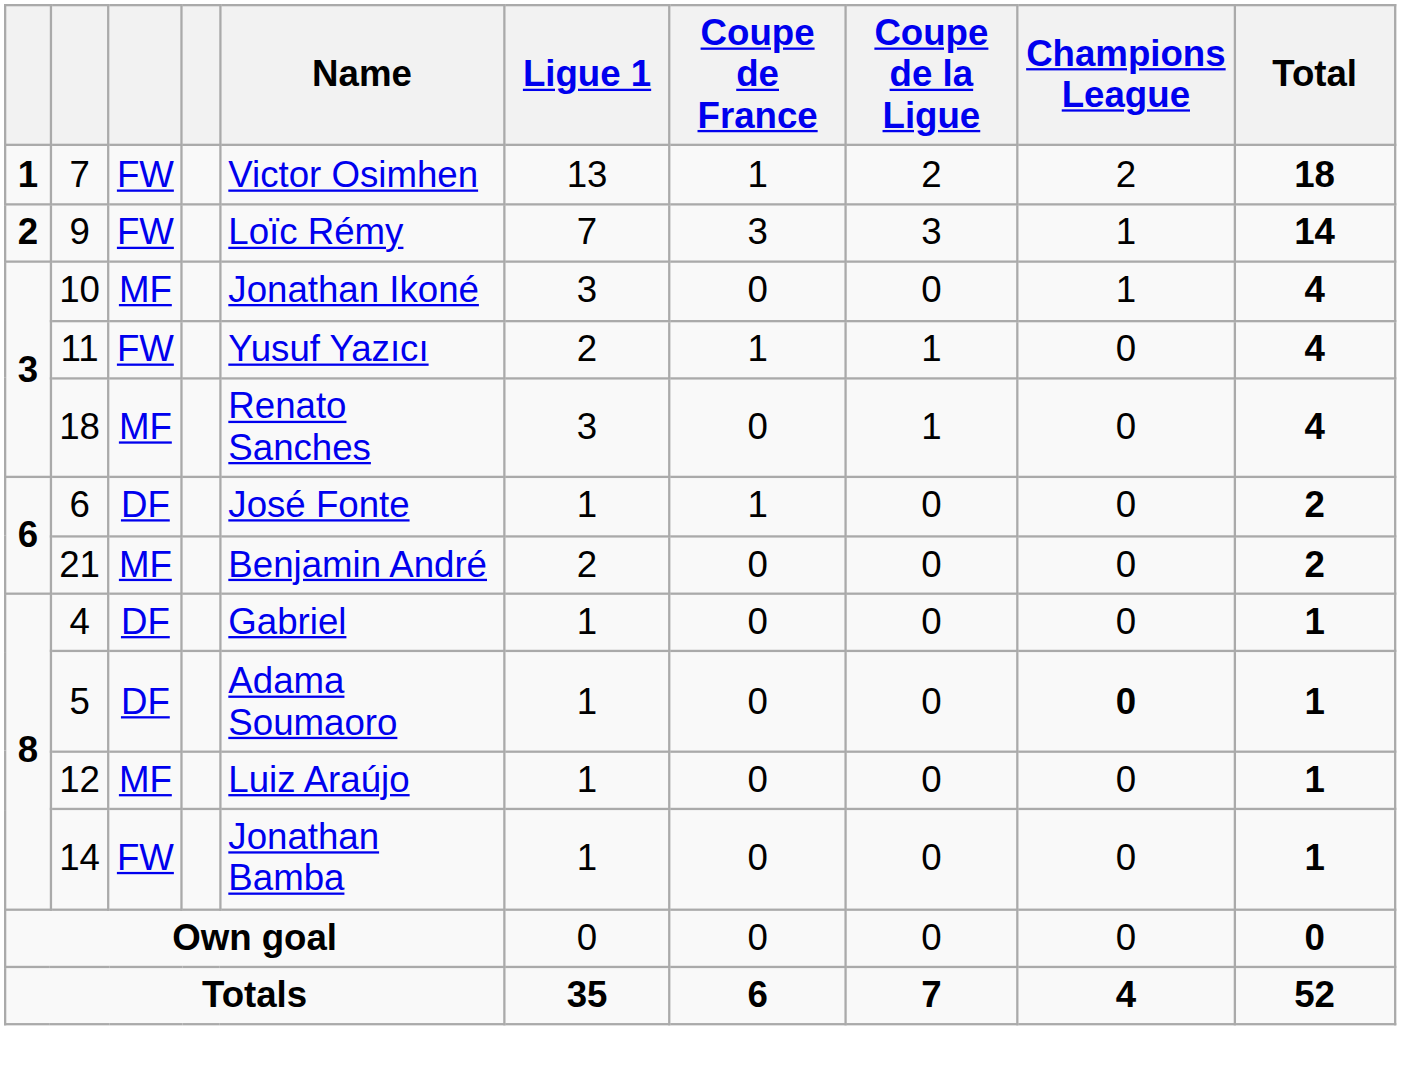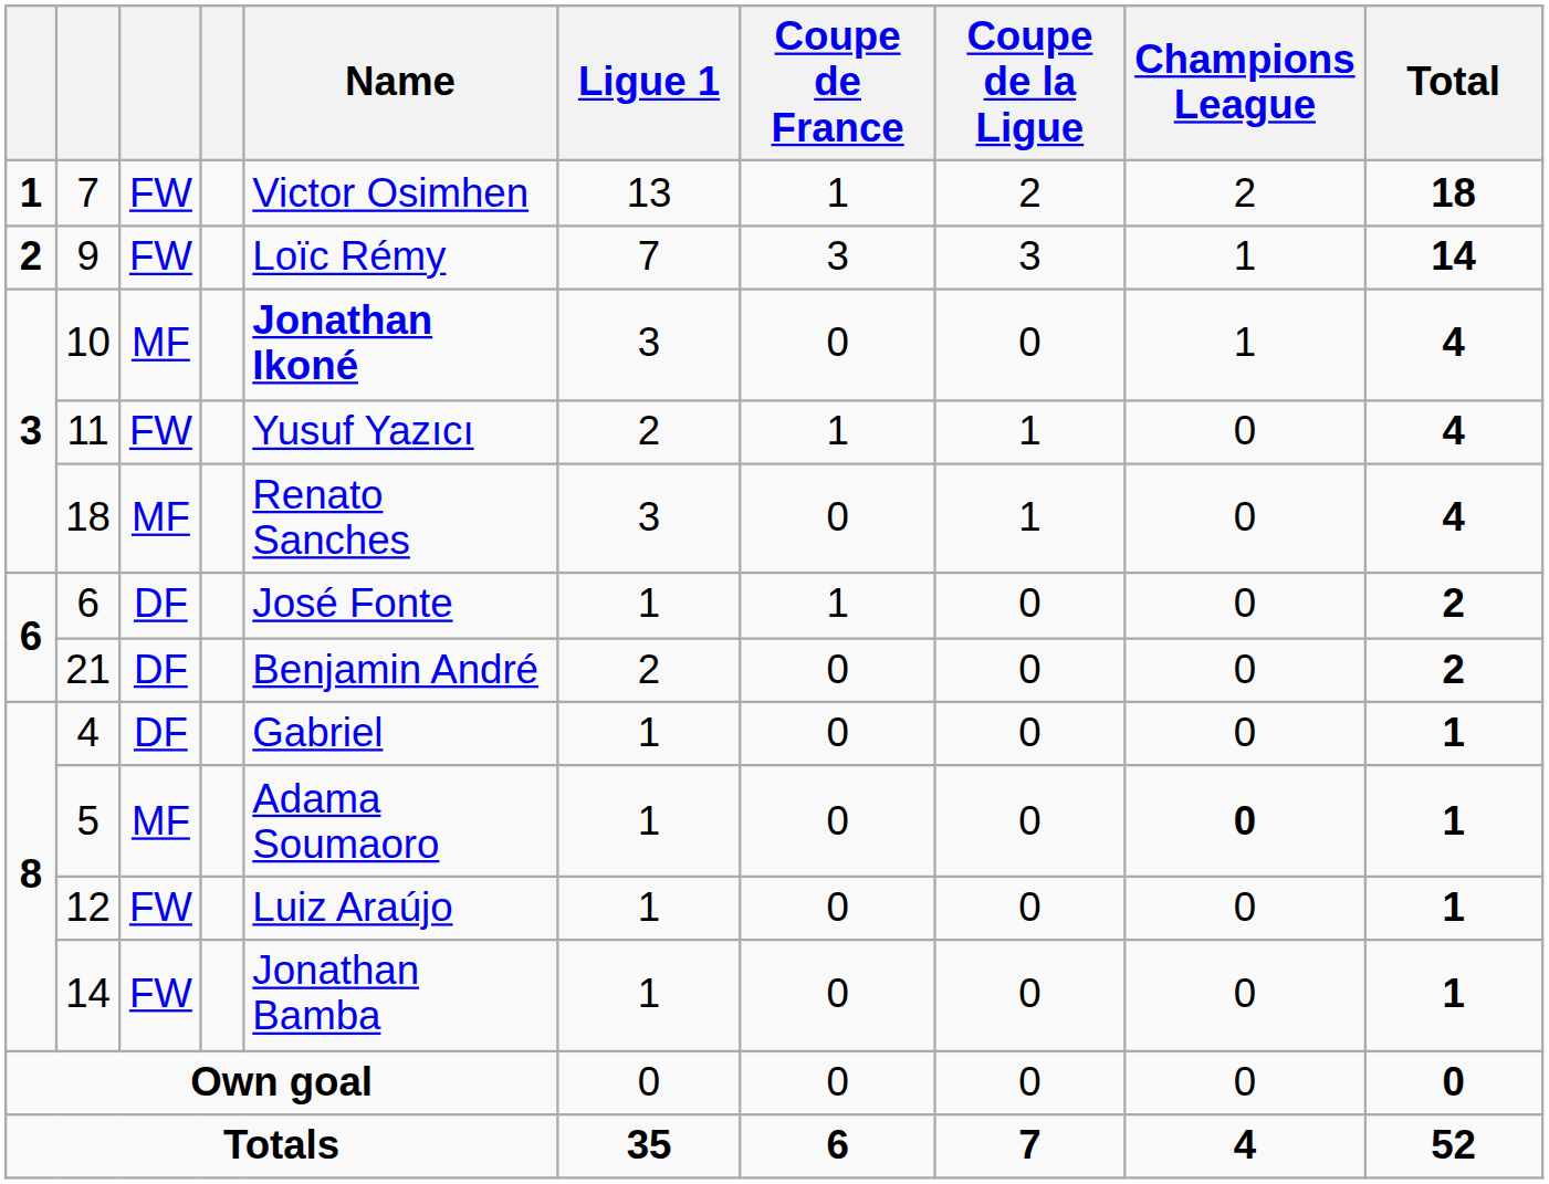 <table class="wikitable" style="text-align:center">
 <tr>
 <th width=15></th>
 <th width=15></th>
 <th width=15></th>
 <th width=15></th>
 <th width=145>Name</th>
 <th width=80><a href='#'>Ligue 1</a></th>
 <th width=80><a href='#'>Coupe de France</a></th>
 <th width=80><a href='#'>Coupe de la Ligue</a></th>
 <th width=80><a href='#'>Champions League</a></th>
 <th width=80>Total</th>
 </tr>
 <tr>
 <td rowspan="1"><strong>1</strong></td>
 <td>7</td>
 <td><a href='#'>FW</a></td>
 <td></td>
 <td align=left><a href='#'>Victor Osimhen</a></td>
 <td>13</td>
 <td>1</td>
 <td>2</td>
 <td>2</td>
 <td><strong>18</strong></td>
 </tr>
 <tr>
 <td rowspan="1"><strong>2</strong></td>
 <td>9</td>
 <td><a href='#'>FW</a></td>
 <td></td>
 <td align=left><a href='#'>Loïc Rémy</a></td>
 <td>7</td>
 <td>3</td>
 <td>3</td>
 <td>1</td>
 <td><strong>14</strong></td>
 </tr>
 <tr>
 <td rowspan="3"><strong>3</strong></td>
 <td>10</td>
 <td><a href='#'>MF</a></td>
 <td></td>
-<td align=left><a href='#'>Jonathan Ikoné</a></td>
+<td align=left><strong><a href='#'>Jonathan Ikoné</a></strong></td>
 <td>3</td>
 <td>0</td>
 <td>0</td>
 <td>1</td>
 <td><strong>4</strong></td>
 </tr>
 <tr>
 <td>11</td>
 <td><a href='#'>FW</a></td>
 <td></td>
 <td align=left><a href='#'>Yusuf Yazıcı</a></td>
 <td>2</td>
 <td>1</td>
 <td>1</td>
 <td>0</td>
 <td><strong>4</strong></td>
 </tr>
 <tr>
 <td>18</td>
 <td><a href='#'>MF</a></td>
 <td></td>
 <td align=left><a href='#'>Renato Sanches</a></td>
 <td>3</td>
 <td>0</td>
 <td>1</td>
 <td>0</td>
 <td><strong>4</strong></td>
 </tr>
 <tr>
 <td rowspan="2"><strong>6</strong></td>
 <td>6</td>
 <td><a href='#'>DF</a></td>
 <td></td>
 <td align=left><a href='#'>José Fonte</a></td>
 <td>1</td>
 <td>1</td>
 <td>0</td>
 <td>0</td>
 <td><strong>2</strong></td>
 </tr>
 <tr>
 <td>21</td>
-<td><a href='#'>MF</a></td>
+<td><a href='#'>DF</a></td>
 <td></td>
 <td align=left><a href='#'>Benjamin André</a></td>
 <td>2</td>
 <td>0</td>
 <td>0</td>
 <td>0</td>
 <td><strong>2</strong></td>
 </tr>
 <tr>
 <td rowspan="4"><strong>8</strong></td>
 <td>4</td>
 <td><a href='#'>DF</a></td>
 <td></td>
 <td align=left><a href='#'>Gabriel</a></td>
 <td>1</td>
 <td>0</td>
 <td>0</td>
 <td>0</td>
 <td><strong>1</strong></td>
 </tr>
 <tr>
 <td>5</td>
-<td><a href='#'>DF</a></td>
+<td><a href='#'>MF</a></td>
 <td></td>
 <td align=left><a href='#'>Adama Soumaoro</a></td>
 <td>1</td>
 <td>0</td>
 <td>0</td>
 <td><strong>0</strong></td>
 <td><strong>1</strong></td>
 </tr>
 <tr>
 <td>12</td>
-<td><a href='#'>MF</a></td>
+<td><a href='#'>FW</a></td>
 <td></td>
 <td align=left><a href='#'>Luiz Araújo</a></td>
 <td>1</td>
 <td>0</td>
 <td>0</td>
 <td>0</td>
 <td><strong>1</strong></td>
 </tr>
 <tr>
 <td>14</td>
 <td><a href='#'>FW</a></td>
 <td></td>
 <td align=left><a href='#'>Jonathan Bamba</a></td>
 <td>1</td>
 <td>0</td>
 <td>0</td>
 <td>0</td>
 <td><strong>1</strong></td>
 </tr>
 <tr>
 <td colspan=5><strong>Own goal</strong></td>
 <td>0</td>
 <td>0</td>
 <td>0</td>
 <td>0</td>
 <td><strong>0</strong></td>
 </tr>
 <tr>
 <td colspan=5><strong>Totals</strong></td>
 <td><strong>35</strong></td>
 <td><strong>6</strong></td>
 <td><strong>7</strong></td>
 <td><strong>4</strong></td>
 <td><strong>52</strong></td>
 </tr>
 </table>
